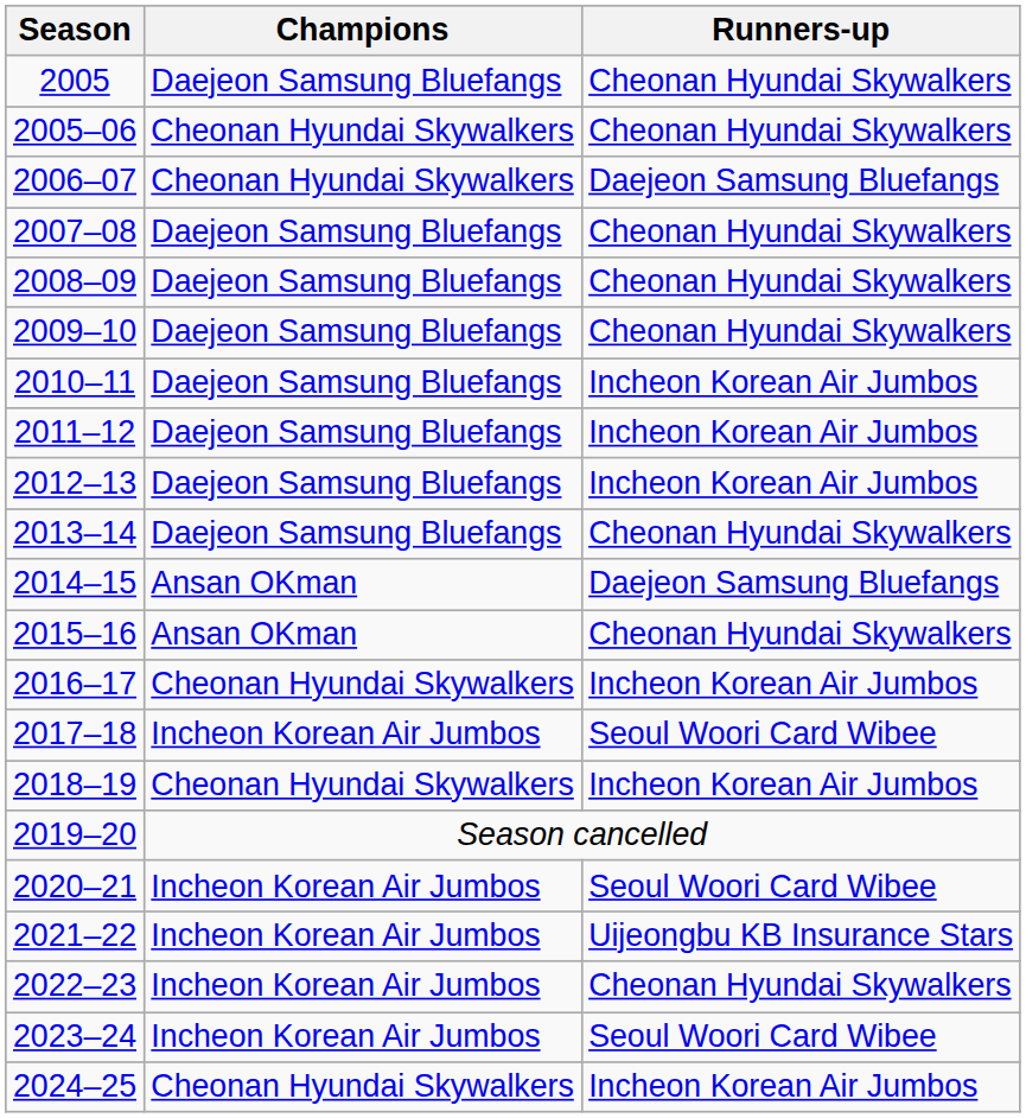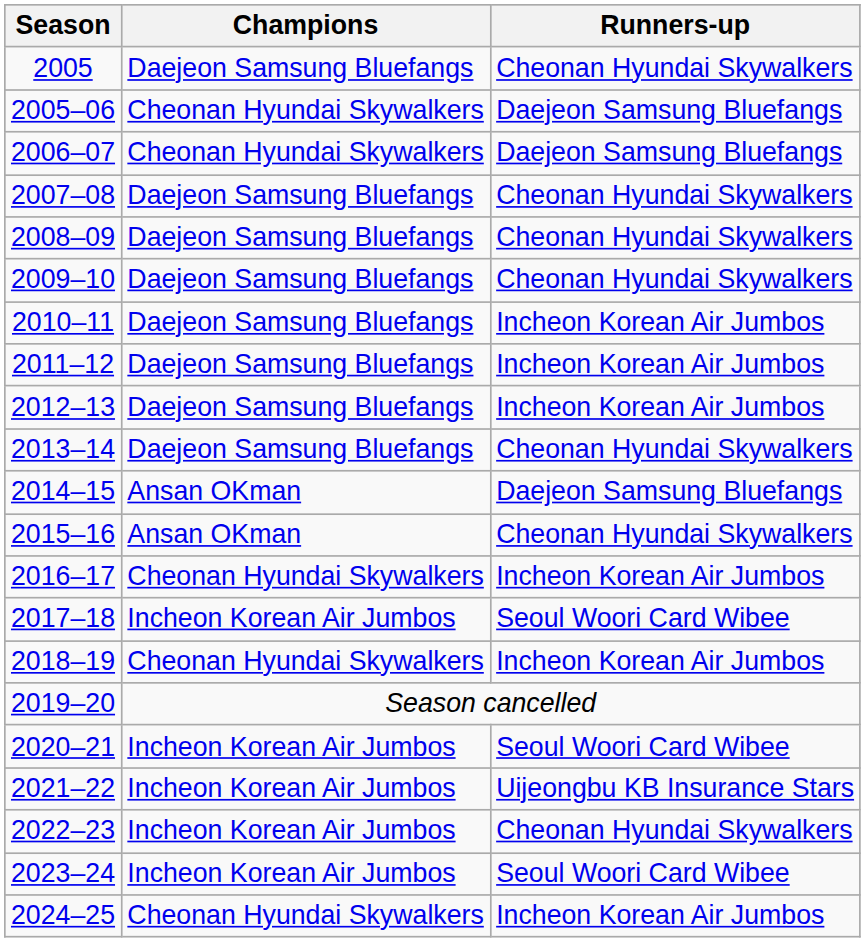 <table class="wikitable">
 <tr>
 <th>Season</th>
 <th>Champions</th>
 <th>Runners-up</th>
 </tr>
 <tr>
 <td align=center><a href='#'>2005</a></td>
 <td><a href='#'>Daejeon Samsung Bluefangs</a></td>
 <td><a href='#'>Cheonan Hyundai Skywalkers</a></td>
 </tr>
 <tr>
 <td align=center><a href='#'>2005–06</a></td>
 <td><a href='#'>Cheonan Hyundai Skywalkers</a></td>
-<td><a href='#'>Cheonan Hyundai Skywalkers</a></td>
+<td><a href='#'>Daejeon Samsung Bluefangs</a></td>
 </tr>
 <tr>
 <td align=center><a href='#'>2006–07</a></td>
 <td><a href='#'>Cheonan Hyundai Skywalkers</a></td>
 <td><a href='#'>Daejeon Samsung Bluefangs</a></td>
 </tr>
 <tr>
 <td align=center><a href='#'>2007–08</a></td>
 <td><a href='#'>Daejeon Samsung Bluefangs</a></td>
 <td><a href='#'>Cheonan Hyundai Skywalkers</a></td>
 </tr>
 <tr>
 <td align=center><a href='#'>2008–09</a></td>
 <td><a href='#'>Daejeon Samsung Bluefangs</a></td>
 <td><a href='#'>Cheonan Hyundai Skywalkers</a></td>
 </tr>
 <tr>
 <td align=center><a href='#'>2009–10</a></td>
 <td><a href='#'>Daejeon Samsung Bluefangs</a></td>
 <td><a href='#'>Cheonan Hyundai Skywalkers</a></td>
 </tr>
 <tr>
 <td align=center><a href='#'>2010–11</a></td>
 <td><a href='#'>Daejeon Samsung Bluefangs</a></td>
 <td><a href='#'>Incheon Korean Air Jumbos</a></td>
 </tr>
 <tr>
 <td align=center><a href='#'>2011–12</a></td>
 <td><a href='#'>Daejeon Samsung Bluefangs</a></td>
 <td><a href='#'>Incheon Korean Air Jumbos</a></td>
 </tr>
 <tr>
 <td align=center><a href='#'>2012–13</a></td>
 <td><a href='#'>Daejeon Samsung Bluefangs</a></td>
 <td><a href='#'>Incheon Korean Air Jumbos</a></td>
 </tr>
 <tr>
 <td align=center><a href='#'>2013–14</a></td>
 <td><a href='#'>Daejeon Samsung Bluefangs</a></td>
 <td><a href='#'>Cheonan Hyundai Skywalkers</a></td>
 </tr>
 <tr>
 <td align=center><a href='#'>2014–15</a></td>
 <td><a href='#'>Ansan OKman</a></td>
 <td><a href='#'>Daejeon Samsung Bluefangs</a></td>
 </tr>
 <tr>
 <td align=center><a href='#'>2015–16</a></td>
 <td><a href='#'>Ansan OKman</a></td>
 <td><a href='#'>Cheonan Hyundai Skywalkers</a></td>
 </tr>
 <tr>
 <td align=center><a href='#'>2016–17</a></td>
 <td><a href='#'>Cheonan Hyundai Skywalkers</a></td>
 <td><a href='#'>Incheon Korean Air Jumbos</a></td>
 </tr>
 <tr>
 <td align=center><a href='#'>2017–18</a></td>
 <td><a href='#'>Incheon Korean Air Jumbos</a></td>
 <td><a href='#'>Seoul Woori Card Wibee</a></td>
 </tr>
 <tr>
 <td align=center><a href='#'>2018–19</a></td>
 <td><a href='#'>Cheonan Hyundai Skywalkers</a></td>
 <td><a href='#'>Incheon Korean Air Jumbos</a></td>
 </tr>
 <tr>
 <td align=center><a href='#'>2019–20</a></td>
 <td align=center colspan="2"><em>Season cancelled</em></td>
 </tr>
 <tr>
 <td align=center><a href='#'>2020–21</a></td>
 <td><a href='#'>Incheon Korean Air Jumbos</a></td>
 <td><a href='#'>Seoul Woori Card Wibee</a></td>
 </tr>
 <tr>
 <td align=center><a href='#'>2021–22</a></td>
 <td><a href='#'>Incheon Korean Air Jumbos</a></td>
 <td><a href='#'>Uijeongbu KB Insurance Stars</a></td>
 </tr>
 <tr>
 <td align=center><a href='#'>2022–23</a></td>
 <td><a href='#'>Incheon Korean Air Jumbos</a></td>
 <td><a href='#'>Cheonan Hyundai Skywalkers</a></td>
 </tr>
 <tr>
 <td align=center><a href='#'>2023–24</a></td>
 <td><a href='#'>Incheon Korean Air Jumbos</a></td>
 <td><a href='#'>Seoul Woori Card Wibee</a></td>
 </tr>
 <tr>
 <td align=center><a href='#'>2024–25</a></td>
 <td><a href='#'>Cheonan Hyundai Skywalkers</a></td>
 <td><a href='#'>Incheon Korean Air Jumbos</a></td>
 </tr>
 </table>
